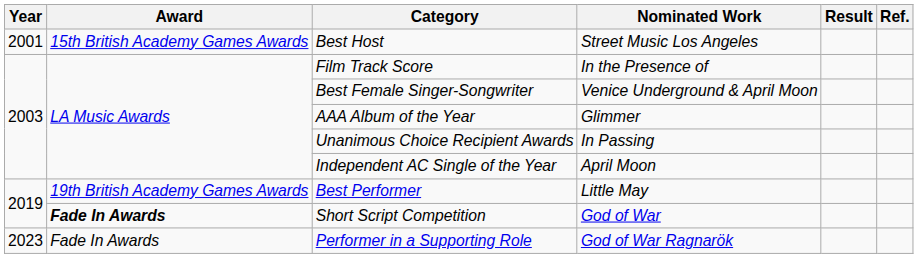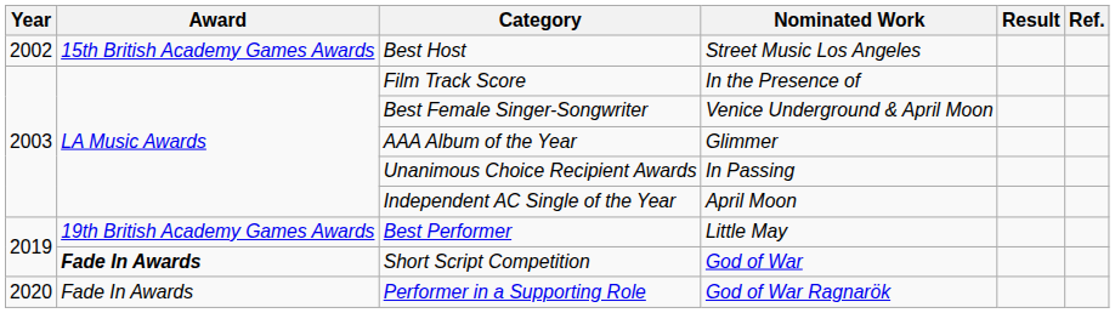 <table class="wikitable sortable mw-collapsible">
 <tr>
 <th scope="col">Year</th>
 <th scope="col">Award</th>
 <th scope="col">Category</th>
 <th scope="col">Nominated Work</th>
 <th scope="col">Result</th>
 <th scope="col"class="unsortable">Ref.</th>
 </tr>
 <tr>
-<td>2001</td>
+<td>2002</td>
 <td><em><a href='#'>15th British Academy Games Awards</a></em></td>
 <td><em>Best Host</em></td>
 <td><em>Street Music Los Angeles</em></td>
 <td></td>
 <td></td>
 </tr>
 <tr>
 <td rowspan="5">2003</td>
 <td rowspan="5"><em><a href='#'>LA Music Awards</a></em></td>
 <td><em>Film Track Score</em></td>
 <td><em>In the Presence of</em></td>
 <td></td>
 <td></td>
 </tr>
 <tr>
 <td><em>Best Female Singer-Songwriter</em></td>
 <td><em>Venice Underground & April Moon</em></td>
 <td></td>
 <td></td>
 </tr>
 <tr>
 <td><em>AAA Album of the Year</em></td>
 <td><em>Glimmer</em></td>
 <td></td>
 <td></td>
 </tr>
 <tr>
 <td><em>Unanimous Choice Recipient Awards</em></td>
 <td><em>In Passing</em></td>
 <td></td>
 <td></td>
 </tr>
 <tr>
 <td><em>Independent AC Single of the Year</em></td>
 <td><em>April Moon</em></td>
 <td></td>
 <td></td>
 </tr>
 <tr>
 <td rowspan="2">2019</td>
 <td><em><a href='#'>19th British Academy Games Awards</a></em></td>
 <td><em><a href='#'>Best Performer</a></em></td>
 <td><em>Little May</em></td>
 <td></td>
 <td></td>
 </tr>
 <tr>
 <td><strong><em>Fade In Awards</em></strong></td>
 <td><em>Short Script Competition</em></td>
 <td><em><a href='#'>God of War</a></em></td>
 <td></td>
 <td></td>
 </tr>
 <tr>
-<td>2023</td>
+<td>2020</td>
 <td><em>Fade In Awards</em></td>
 <td><em><a href='#'>Performer in a Supporting Role</a></em></td>
 <td><em><a href='#'>God of War Ragnarök</a></em></td>
 <td></td>
 <td></td>
 </tr>
 </table>
